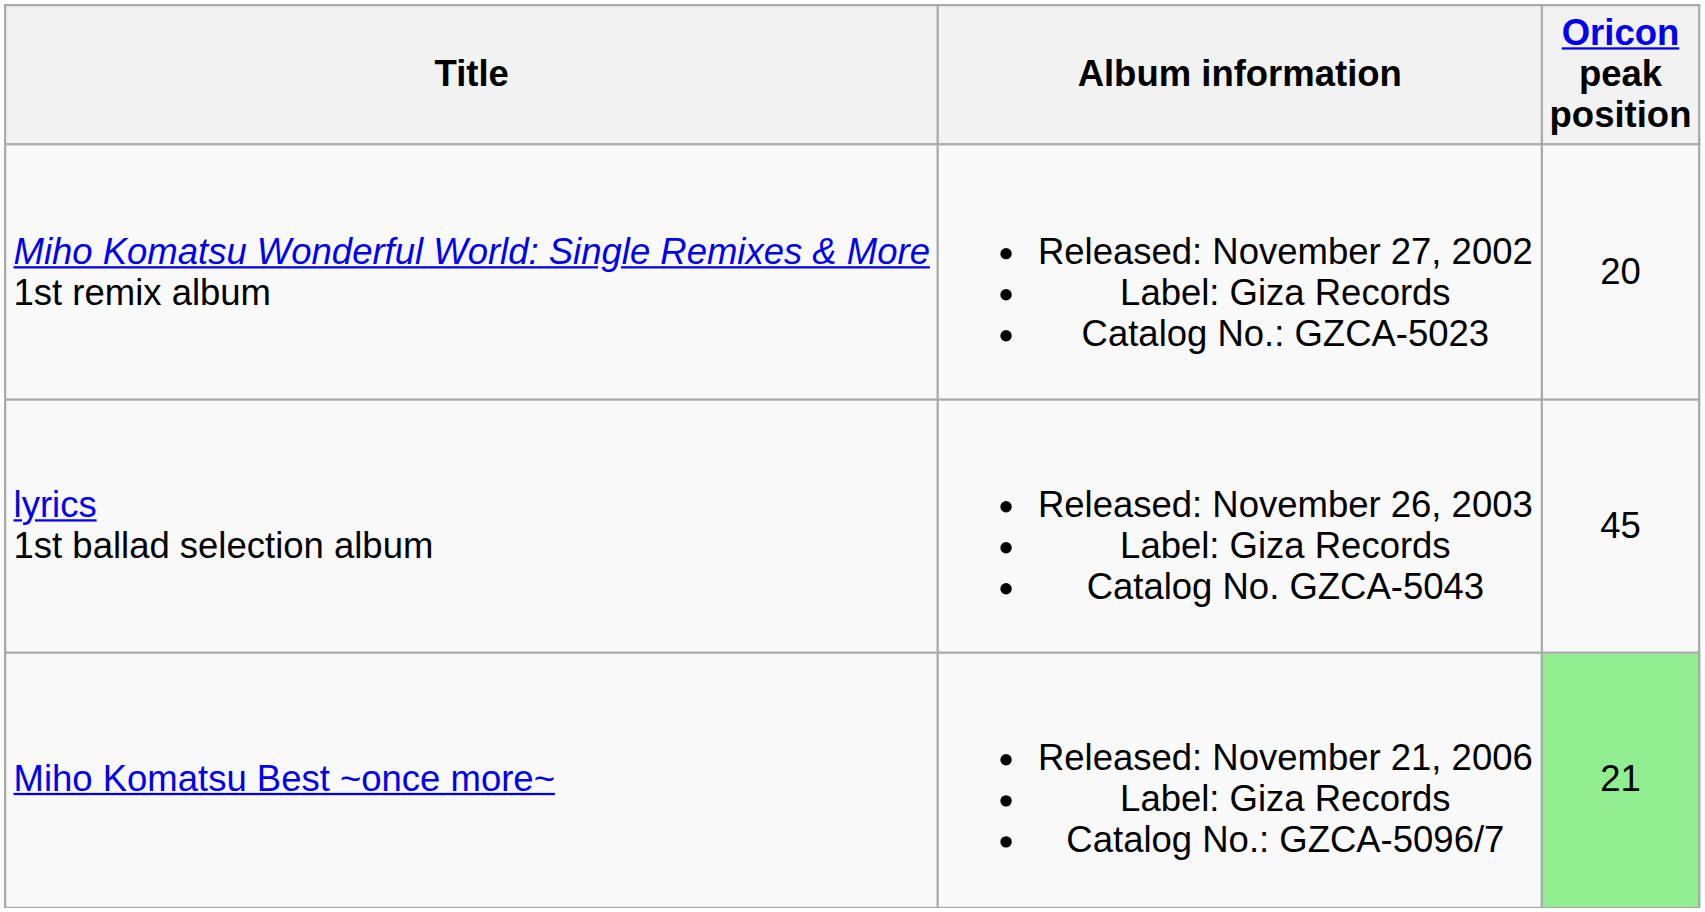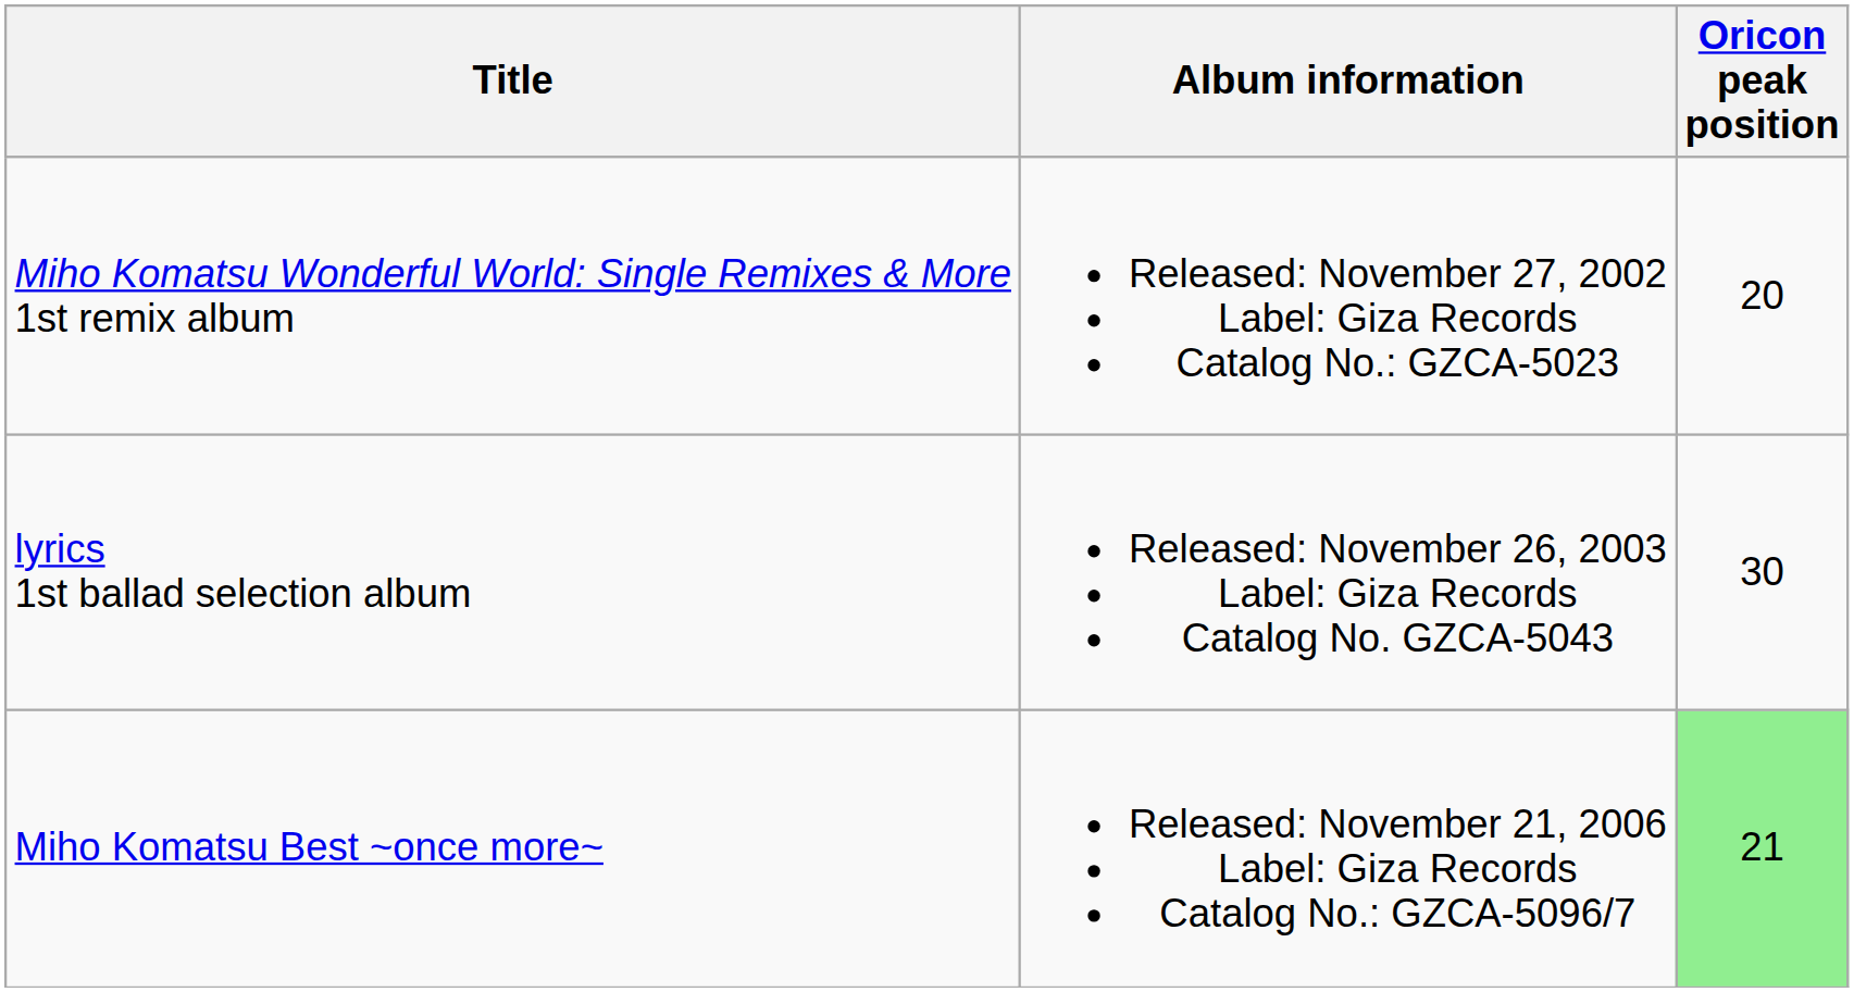 <table class="wikitable plainrowheaders" style="text-align:center">
 <tr>
 <th>Title</th>
 <th>Album information</th>
 <th><a href='#'>Oricon</a><br>peak<br>position</th>
 </tr>
 <tr>
 <td align=left><em><a href='#'>Miho Komatsu Wonderful World: Single Remixes & More</a></em><br>1st remix album</td>
 <td><br><ul><li>Released: November 27, 2002</li><li>Label: Giza Records</li><li>Catalog No.: GZCA-5023</li></ul></td>
 <td>20</td>
 </tr>
 <tr>
 <td align=left><a href='#'>lyrics</a><br>1st ballad selection album</td>
 <td><br><ul><li>Released: November 26, 2003</li><li>Label: Giza Records</li><li>Catalog No. GZCA-5043</li></ul></td>
-<td>45</td>
+<td>30</td>
 </tr>
 <tr>
 <td align=left><a href='#'>Miho Komatsu Best ~once more~</a></td>
 <td><br><ul><li>Released: November 21, 2006</li><li>Label: Giza Records</li><li>Catalog No.: GZCA-5096/7</li></ul></td>
 <td style="background: lightgreen;">21</td>
 </tr>
 <tr>
 </tr>
 </table>
